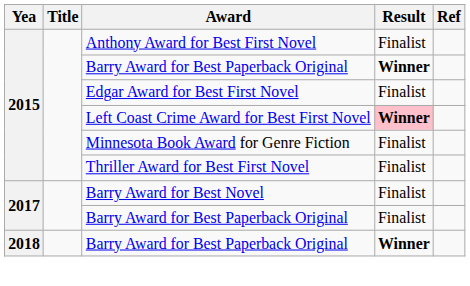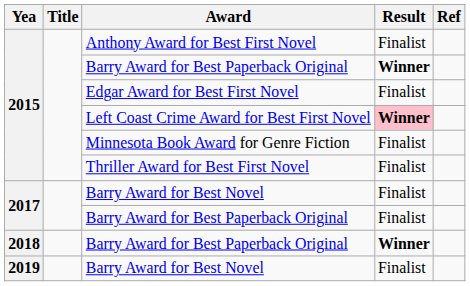 <table class="wikitable">
 <tr>
 <th>Yea</th>
 <th>Title</th>
 <th>Award</th>
 <th>Result</th>
 <th>Ref</th>
 </tr>
 <tr>
 <th rowspan="6">2015</th>
 <td rowspan="6"><em></em></td>
 <td><a href='#'>Anthony Award for Best First Novel</a></td>
 <td>Finalist</td>
 <td></td>
 </tr>
 <tr>
 <td><a href='#'>Barry Award for Best Paperback Original</a></td>
 <td><strong>Winner</strong></td>
 <td></td>
 </tr>
 <tr>
 <td><a href='#'>Edgar Award for Best First Novel</a></td>
 <td>Finalist</td>
 <td></td>
 </tr>
 <tr>
 <td><a href='#'>Left Coast Crime Award for Best First Novel</a></td>
 <td style="background: pink;"><strong>Winner</strong></td>
 <td></td>
 </tr>
 <tr>
 <td><a href='#'>Minnesota Book Award</a> for Genre Fiction</td>
 <td>Finalist</td>
 <td></td>
 </tr>
 <tr>
 <td><a href='#'>Thriller Award for Best First Novel</a></td>
 <td>Finalist</td>
 <td></td>
 </tr>
 <tr>
 <th rowspan="2">2017</th>
 <td rowspan="2"><em></em></td>
 <td><a href='#'>Barry Award for Best Novel</a></td>
 <td>Finalist</td>
 <td></td>
 </tr>
 <tr>
 <td><a href='#'>Barry Award for Best Paperback Original</a></td>
 <td>Finalist</td>
 <td></td>
 </tr>
 <tr>
 <th>2018</th>
 <td><em></em></td>
 <td><a href='#'>Barry Award for Best Paperback Original</a></td>
 <td><strong>Winner</strong></td>
 <td></td>
 </tr>
+<tr>
+<th>2019</th>
+<td><em></em></td>
+<td><a href='#'>Barry Award for Best Novel</a></td>
+<td>Finalist</td>
+<td></td>
+</tr>
 </table>
